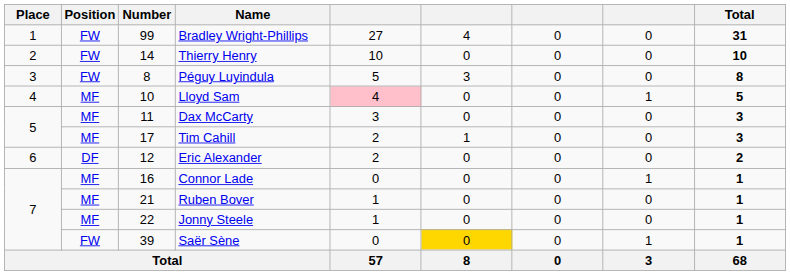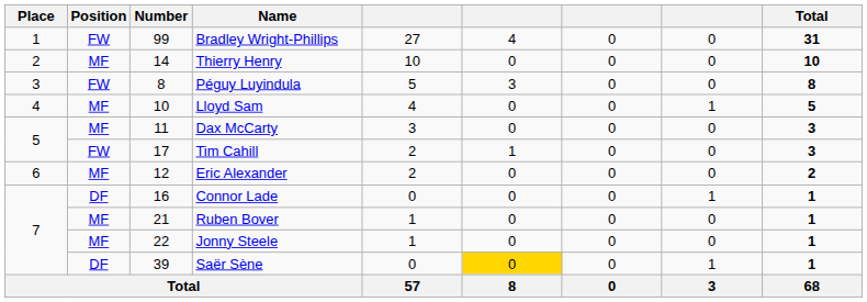 <table class="wikitable" style="font-size: 95%; text-align: center">
 <tr>
 <th width=60>Place</th>
 <th width=60>Position</th>
 <th width=60>Number</th>
 <th width=175>Name</th>
 <th width=100></th>
 <th width=100></th>
 <th width=100></th>
 <th width=100></th>
 <th width=100><strong>Total</strong></th>
 </tr>
 <tr>
 <td rowspan=1>1</td>
 <td><a href='#'>FW</a></td>
 <td>99</td>
 <td align=left> <a href='#'>Bradley Wright-Phillips</a></td>
 <td>27</td>
 <td>4</td>
 <td>0</td>
 <td>0</td>
 <td><strong>31</strong></td>
 </tr>
 <tr>
 <td rowspan=1>2</td>
-<td><a href='#'>FW</a></td>
+<td><a href='#'>MF</a></td>
 <td>14</td>
 <td align=left> <a href='#'>Thierry Henry</a></td>
 <td>10</td>
 <td>0</td>
 <td>0</td>
 <td>0</td>
 <td><strong>10</strong></td>
 </tr>
 <tr>
 <td rowspan=1>3</td>
 <td><a href='#'>FW</a></td>
 <td>8</td>
 <td align=left> <a href='#'>Péguy Luyindula</a></td>
 <td>5</td>
 <td>3</td>
 <td>0</td>
 <td>0</td>
 <td><strong>8</strong></td>
 </tr>
 <tr>
 <td rowspan=1>4</td>
 <td><a href='#'>MF</a></td>
 <td>10</td>
 <td align=left> <a href='#'>Lloyd Sam</a></td>
-<td style="background: pink;">4</td>
+<td>4</td>
 <td>0</td>
 <td>0</td>
 <td>1</td>
 <td><strong>5</strong></td>
 </tr>
 <tr>
 <td rowspan=2>5</td>
 <td><a href='#'>MF</a></td>
 <td>11</td>
 <td align=left> <a href='#'>Dax McCarty</a></td>
 <td>3</td>
 <td>0</td>
 <td>0</td>
 <td>0</td>
 <td><strong>3</strong></td>
 </tr>
 <tr>
-<td><a href='#'>MF</a></td>
+<td><a href='#'>FW</a></td>
 <td>17</td>
 <td align=left> <a href='#'>Tim Cahill</a></td>
 <td>2</td>
 <td>1</td>
 <td>0</td>
 <td>0</td>
 <td><strong>3</strong></td>
 </tr>
 <tr>
 <td>6</td>
-<td><a href='#'>DF</a></td>
+<td><a href='#'>MF</a></td>
 <td>12</td>
 <td align=left> <a href='#'>Eric Alexander</a></td>
 <td>2</td>
 <td>0</td>
 <td>0</td>
 <td>0</td>
 <td><strong>2</strong></td>
 </tr>
 <tr>
 <td rowspan=4>7</td>
-<td><a href='#'>MF</a></td>
+<td><a href='#'>DF</a></td>
 <td>16</td>
 <td align=left> <a href='#'>Connor Lade</a></td>
 <td>0</td>
 <td>0</td>
 <td>0</td>
 <td>1</td>
 <td><strong>1</strong></td>
 </tr>
 <tr>
 <td><a href='#'>MF</a></td>
 <td>21</td>
 <td align=left> <a href='#'>Ruben Bover</a></td>
 <td>1</td>
 <td>0</td>
 <td>0</td>
 <td>0</td>
 <td><strong>1</strong></td>
 </tr>
 <tr>
 <td><a href='#'>MF</a></td>
 <td>22</td>
 <td align=left> <a href='#'>Jonny Steele</a></td>
 <td>1</td>
 <td>0</td>
 <td>0</td>
 <td>0</td>
 <td><strong>1</strong></td>
 </tr>
 <tr>
-<td><a href='#'>FW</a></td>
+<td><a href='#'>DF</a></td>
 <td>39</td>
 <td align=left> <a href='#'>Saër Sène</a></td>
 <td>0</td>
 <td style="background: gold;">0</td>
 <td>0</td>
 <td>1</td>
 <td><strong>1</strong></td>
 </tr>
 <tr>
 <th colspan=4>Total</th>
 <th>57</th>
 <th>8</th>
 <th>0</th>
 <th>3</th>
 <th>68</th>
 </tr>
 </table>
